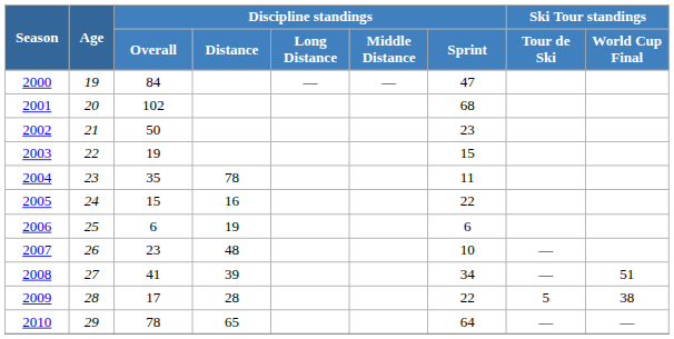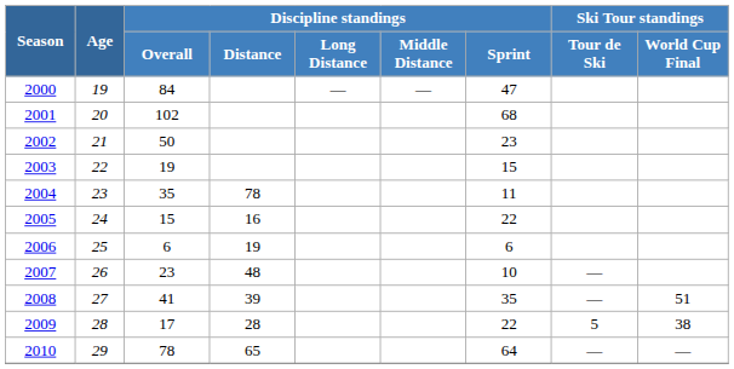 <table class="wikitable" style="font-size:95%; text-align:center; border:grey solid 1px; border-collapse:collapse; background:#ffffff;">
 <tr>
 <th style="background-color:#369; color:white; width:60px;" rowspan="2"> Season </th>
 <th style="background-color:#369; color:white; width:40px;" rowspan="2"> Age </th>
 <th style="background-color:#4180be; color:white;" colspan="5"> Discipline standings </th>
 <th style="background-color:#4180be; color:white;" colspan="2"> Ski Tour standings </th>
 </tr>
 <tr>
 <th style="background-color:#4180be; color:white; width:75px;"> Overall </th>
 <th style="background-color:#4180be; color:white; width:75px;"> Distance </th>
 <th style="background-color:#4180be; color:white; width:75px;"> Long <br> Distance </th>
 <th style="background-color:#4180be; color:white; width:75px;"> Middle <br> Distance </th>
 <th style="background-color:#4180be; color:white; width:75px;"> Sprint </th>
 <th style="background-color:#4180be; color:white; width:75px;"> Tour de <br> Ski </th>
 <th style="background-color:#4180be; color:white; width:75px;"> World Cup <br> Final </th>
 </tr>
 <tr>
 <td><a href='#'>2000</a></td>
 <td><em>19</em></td>
 <td>84</td>
 <td></td>
 <td>—</td>
 <td>—</td>
 <td>47</td>
 <td></td>
 <td></td>
 </tr>
 <tr>
 <td><a href='#'>2001</a></td>
 <td><em>20</em></td>
 <td>102</td>
 <td></td>
 <td></td>
 <td></td>
 <td>68</td>
 <td></td>
 <td></td>
 </tr>
 <tr>
 <td><a href='#'>2002</a></td>
 <td><em>21</em></td>
 <td>50</td>
 <td></td>
 <td></td>
 <td></td>
 <td>23</td>
 <td></td>
 <td></td>
 </tr>
 <tr>
 <td><a href='#'>2003</a></td>
 <td><em>22</em></td>
 <td>19</td>
 <td></td>
 <td></td>
 <td></td>
 <td>15</td>
 <td></td>
 <td></td>
 </tr>
 <tr>
 <td><a href='#'>2004</a></td>
 <td><em>23</em></td>
 <td>35</td>
 <td>78</td>
 <td></td>
 <td></td>
 <td>11</td>
 <td></td>
 <td></td>
 </tr>
 <tr>
 <td><a href='#'>2005</a></td>
 <td><em>24</em></td>
 <td>15</td>
 <td>16</td>
 <td></td>
 <td></td>
 <td>22</td>
 <td></td>
 <td></td>
 </tr>
 <tr>
 <td><a href='#'>2006</a></td>
 <td><em>25</em></td>
 <td>6</td>
 <td>19</td>
 <td></td>
 <td></td>
 <td>6</td>
 <td></td>
 <td></td>
 </tr>
 <tr>
 <td><a href='#'>2007</a></td>
 <td><em>26</em></td>
 <td>23</td>
 <td>48</td>
 <td></td>
 <td></td>
 <td>10</td>
 <td>—</td>
 <td></td>
 </tr>
 <tr>
 <td><a href='#'>2008</a></td>
 <td><em>27</em></td>
 <td>41</td>
 <td>39</td>
 <td></td>
 <td></td>
-<td>34</td>
+<td>35</td>
 <td>—</td>
 <td>51</td>
 </tr>
 <tr>
 <td><a href='#'>2009</a></td>
 <td><em>28</em></td>
 <td>17</td>
 <td>28</td>
 <td></td>
 <td></td>
 <td>22</td>
 <td>5</td>
 <td>38</td>
 </tr>
 <tr>
 <td><a href='#'>2010</a></td>
 <td><em>29</em></td>
 <td>78</td>
 <td>65</td>
 <td></td>
 <td></td>
 <td>64</td>
 <td>—</td>
 <td>—</td>
 </tr>
 <tr>
 </tr>
 </table>
